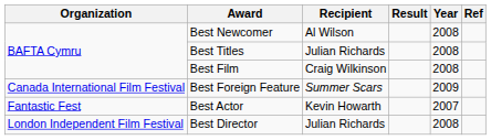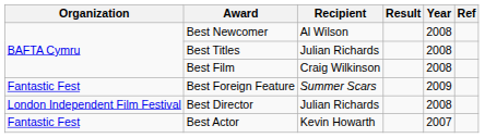 <table class="wikitable">
 <tr>
 <th>Organization</th>
 <th>Award</th>
 <th>Recipient</th>
 <th>Result</th>
 <th>Year</th>
 <th>Ref</th>
 </tr>
 <tr>
 <td rowspan="3"><a href='#'>BAFTA Cymru</a></td>
 <td>Best Newcomer</td>
 <td>Al Wilson</td>
 <td></td>
 <td>2008</td>
 <td></td>
 </tr>
 <tr>
 <td>Best Titles</td>
 <td>Julian Richards</td>
 <td></td>
 <td>2008</td>
 <td></td>
 </tr>
 <tr>
 <td>Best Film</td>
 <td>Craig Wilkinson</td>
 <td></td>
 <td>2008</td>
 <td></td>
 </tr>
 <tr>
-<td><a href='#'>Canada International Film Festival</a></td>
+<td><a href='#'>Fantastic Fest</a></td>
 <td>Best Foreign Feature</td>
 <td><em>Summer Scars</em></td>
 <td></td>
 <td>2009</td>
+<td></td>
+</tr>
+<tr>
+<td><a href='#'>London Independent Film Festival</a></td>
+<td>Best Director</td>
+<td>Julian Richards</td>
+<td></td>
+<td>2008</td>
 <td></td>
 </tr>
 <tr>
 <td><a href='#'>Fantastic Fest</a></td>
 <td>Best Actor</td>
 <td>Kevin Howarth</td>
 <td></td>
 <td>2007</td>
 <td></td>
 </tr>
-<tr>
-<td><a href='#'>London Independent Film Festival</a></td>
-<td>Best Director</td>
-<td>Julian Richards</td>
-<td></td>
-<td>2008</td>
-<td></td>
-</tr>
 </table>
